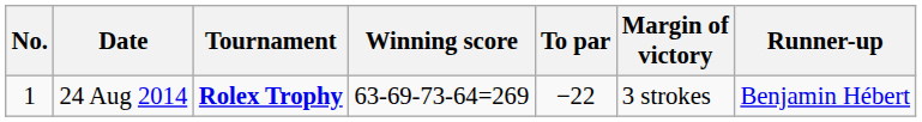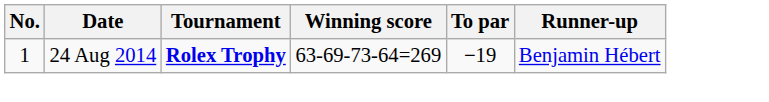 <table class="wikitable" style="font-size:95%;">
 <tr>
 <th>No.</th>
 <th>Date</th>
 <th>Tournament</th>
 <th>Winning score</th>
 <th>To par</th>
-<th>Margin of<br>victory</th>
 <th>Runner-up</th>
 </tr>
 <tr>
 <td align=center>1</td>
 <td align=right>24 Aug <a href='#'>2014</a></td>
 <td><strong><a href='#'>Rolex Trophy</a></strong></td>
 <td>63-69-73-64=269</td>
-<td align=center>−22</td>
-<td>3 strokes</td>
+<td align=center>−19</td>
 <td> <a href='#'>Benjamin Hébert</a></td>
 </tr>
 </table>
